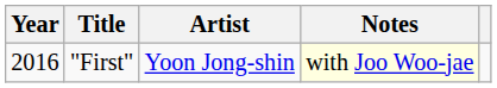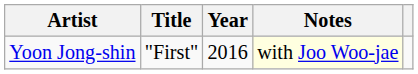 <table class="wikitable sortable plainrowheaders">
 <tr>
+<th scope="col">Artist</th>
+<th scope="col">Title</th>
 <th scope="col">Year</th>
-<th scope="col">Title</th>
-<th scope="col">Artist</th>
 <th scope="col">Notes</th>
 <th scope="col" class="unsortable"></th>
 </tr>
 <tr>
+<td><a href='#'>Yoon Jong-shin</a></td>
+<td>"First"</td>
 <td>2016</td>
-<td>"First"</td>
-<td><a href='#'>Yoon Jong-shin</a></td>
 <td style="background: lightyellow;">with <a href='#'>Joo Woo-jae</a></td>
 <td></td>
 </tr>
 </table>
